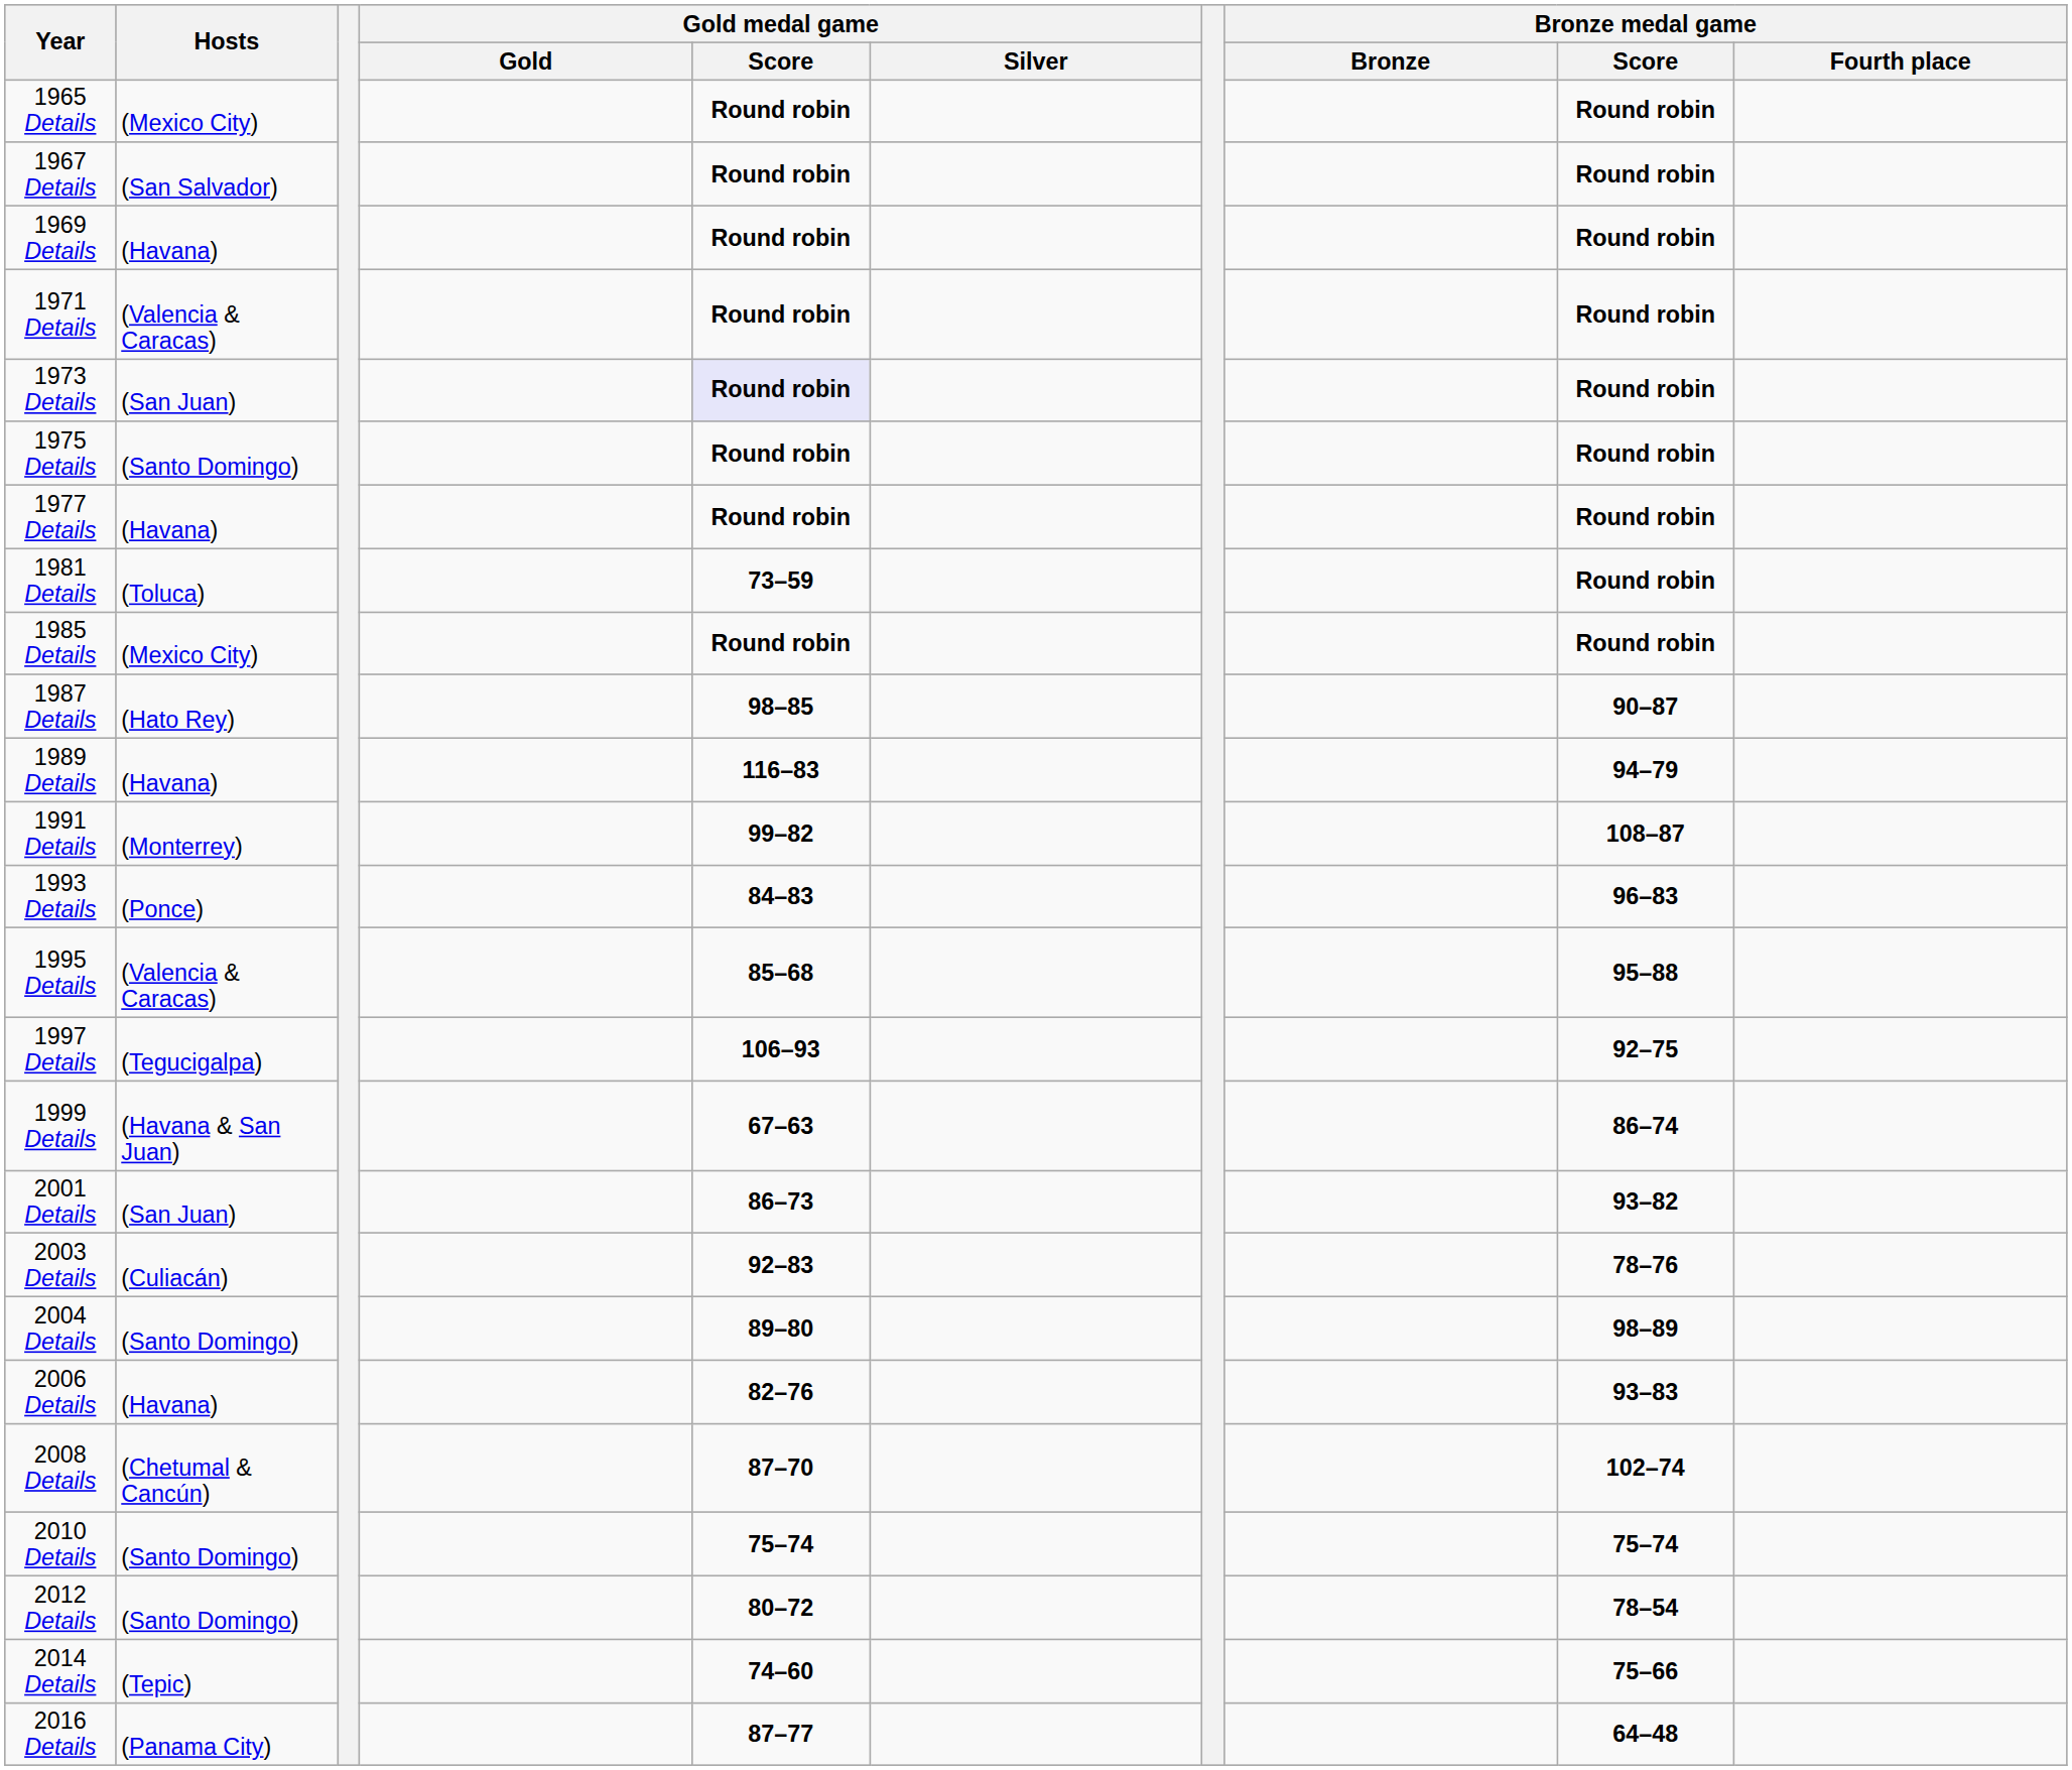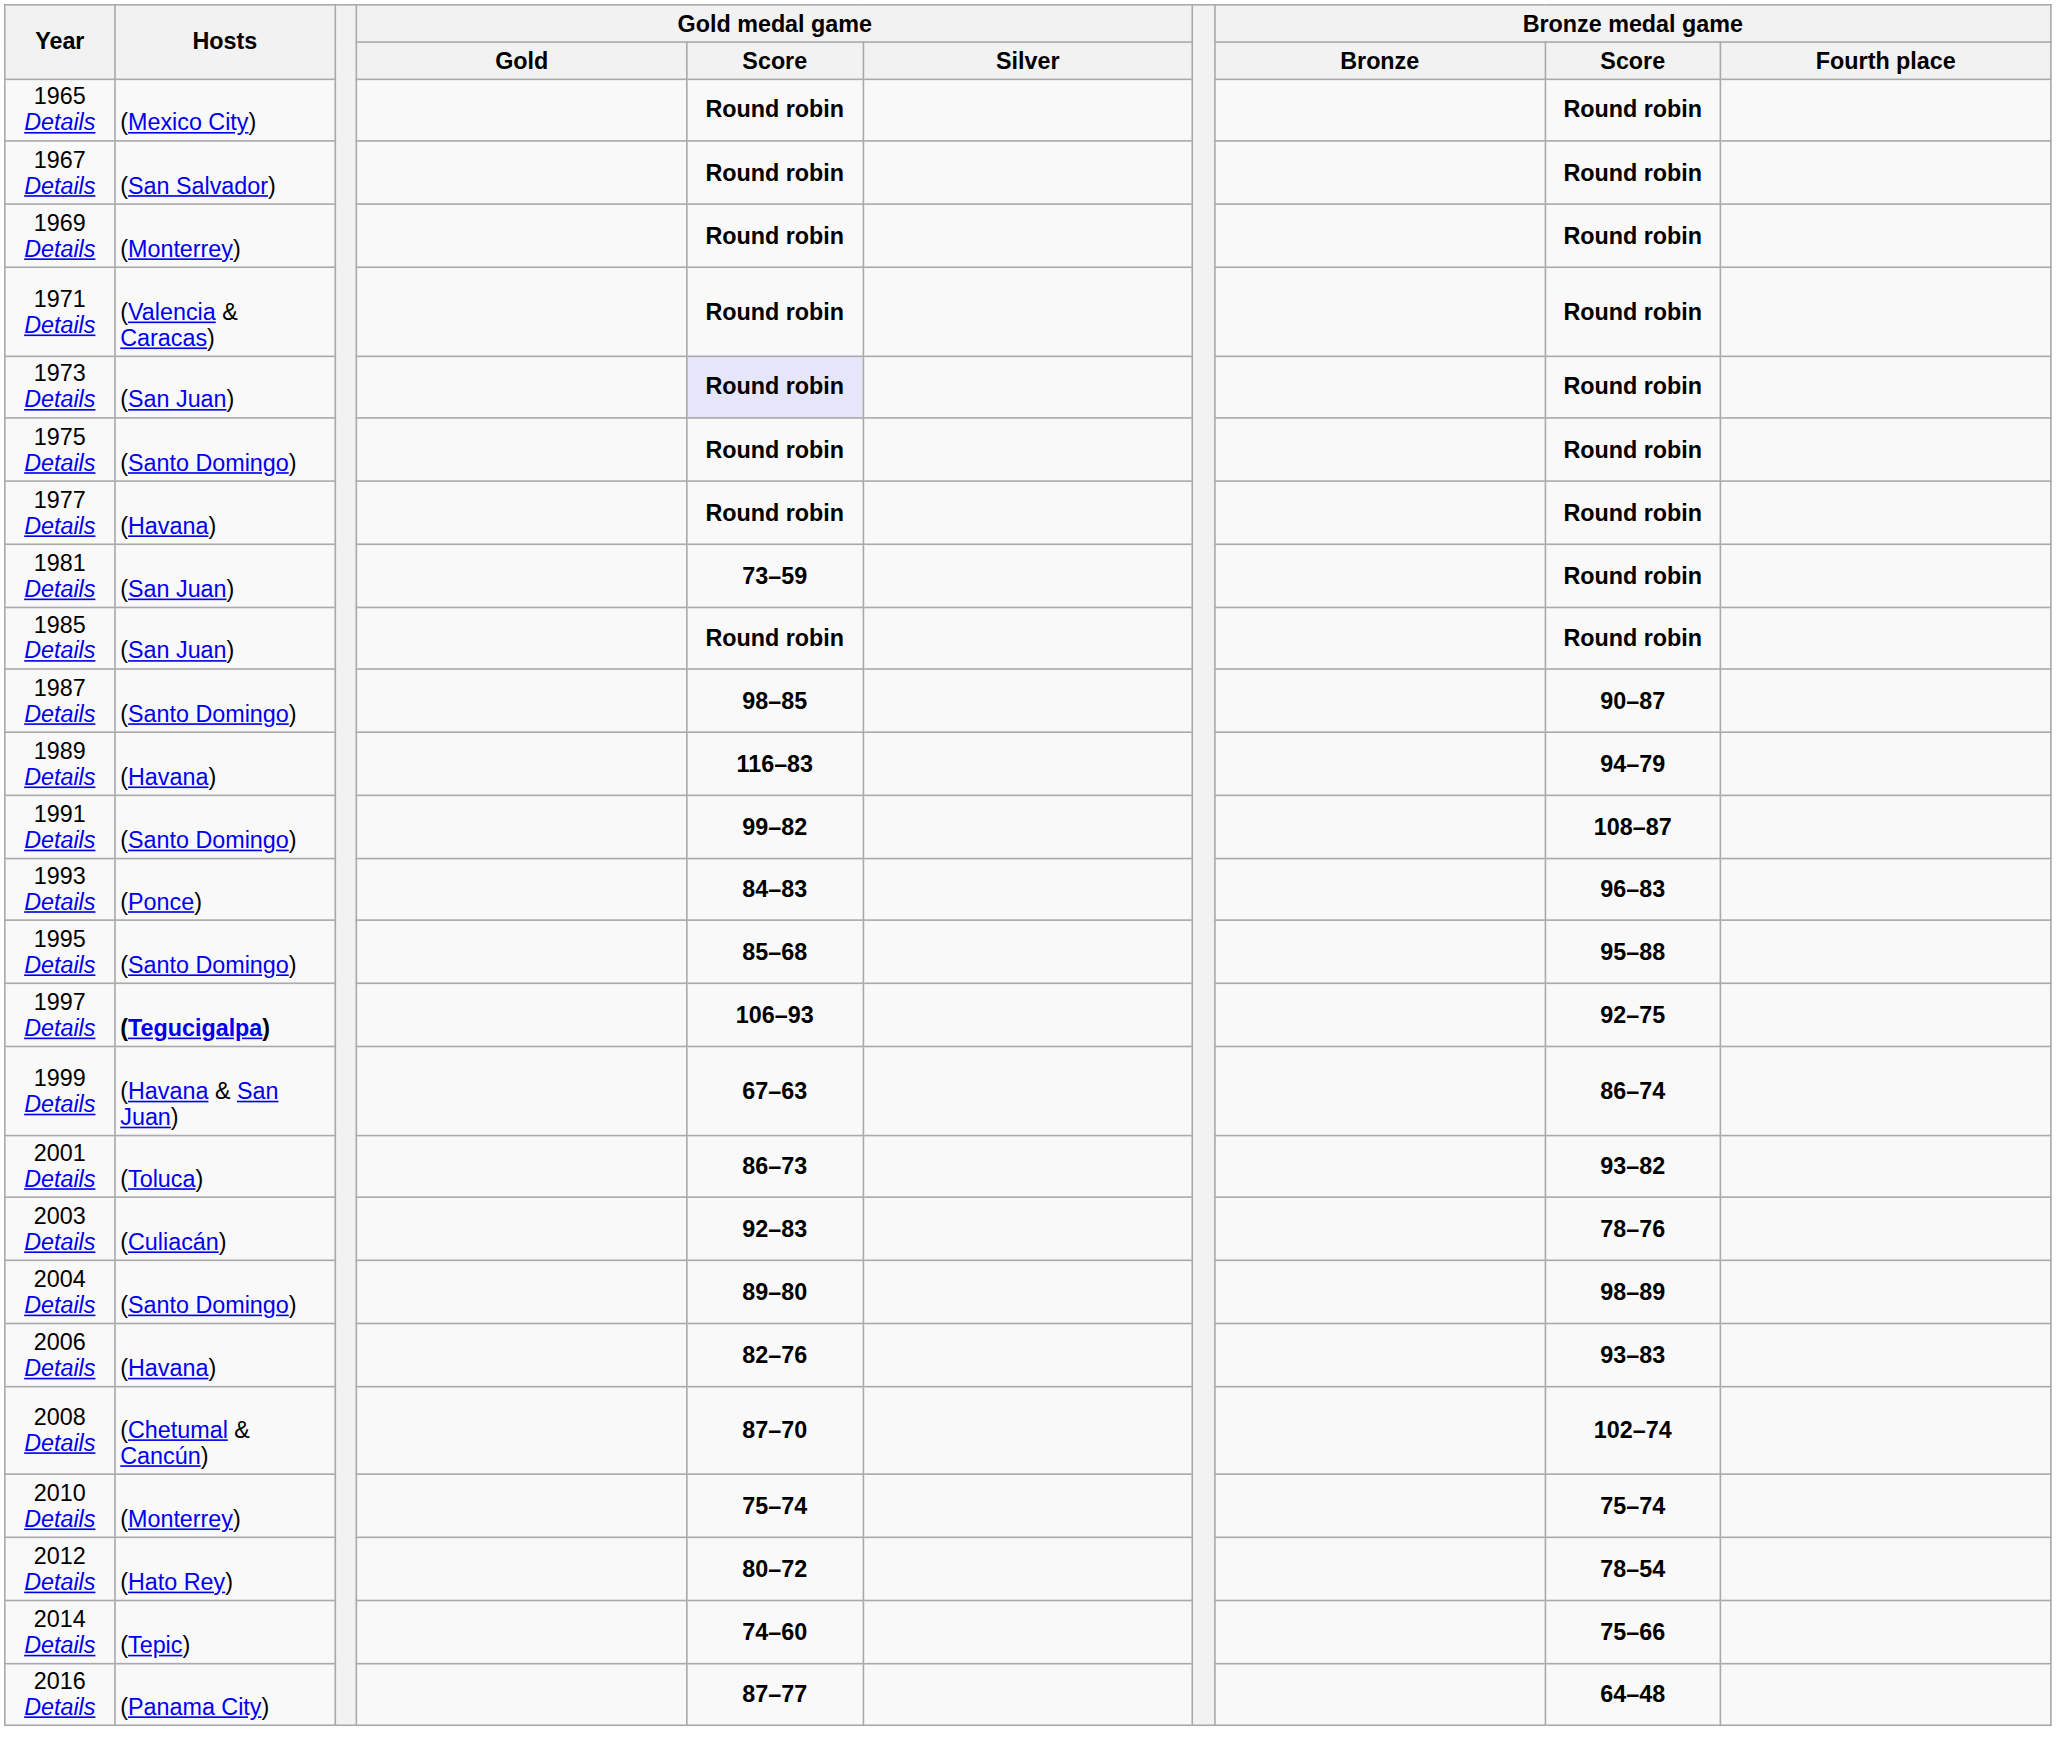 <table class=wikitable style="text-align:center; font-size:90%; width:100%">
 <tr>
 <th rowspan=2 width=5%>Year</th>
 <th rowspan=2 width=10%>Hosts</th>
 <th width=1% rowspan=27></th>
 <th colspan=3>Gold medal game</th>
 <th width=1% rowspan=27></th>
 <th colspan=3>Bronze medal game</th>
 </tr>
 <tr>
 <th width=15%>Gold</th>
 <th width=8%>Score</th>
 <th width=15%>Silver</th>
 <th width=15%>Bronze</th>
 <th width=8%>Score</th>
 <th width=15%>Fourth place</th>
 </tr>
 <tr>
 <td>1965 <br> <em><a href='#'>Details</a></em></td>
 <td align=left><br> (<a href='#'>Mexico City</a>)</td>
 <td><strong></strong></td>
 <td><strong>Round robin</strong></td>
 <td></td>
 <td></td>
 <td><strong>Round robin</strong></td>
 <td></td>
 </tr>
 <tr>
 <td>1967 <br> <em><a href='#'>Details</a></em></td>
 <td align=left><br> (<a href='#'>San Salvador</a>)</td>
 <td><strong></strong></td>
 <td><strong>Round robin</strong></td>
 <td></td>
 <td></td>
 <td><strong>Round robin</strong></td>
 <td></td>
 </tr>
 <tr>
 <td>1969 <br> <em><a href='#'>Details</a></em></td>
-<td align=left><br> (<a href='#'>Havana</a>)</td>
+<td align=left><br> (<a href='#'>Monterrey</a>)</td>
 <td><strong></strong></td>
 <td><strong>Round robin</strong></td>
 <td></td>
 <td></td>
 <td><strong>Round robin</strong></td>
 <td></td>
 </tr>
 <tr>
 <td>1971 <br> <em><a href='#'>Details</a></em></td>
 <td align=left><br> (<a href='#'>Valencia</a> & <a href='#'>Caracas</a>)</td>
 <td><strong></strong></td>
 <td><strong>Round robin</strong></td>
 <td></td>
 <td></td>
 <td><strong>Round robin</strong></td>
 <td></td>
 </tr>
 <tr>
 <td>1973 <br> <em><a href='#'>Details</a></em></td>
 <td align=left><br> (<a href='#'>San Juan</a>)</td>
 <td><strong></strong></td>
 <td style="background: lavender;"><strong>Round robin</strong></td>
 <td></td>
 <td></td>
 <td><strong>Round robin</strong></td>
 <td></td>
 </tr>
 <tr>
 <td>1975 <br> <em><a href='#'>Details</a></em></td>
 <td align=left><br> (<a href='#'>Santo Domingo</a>)</td>
 <td><strong></strong></td>
 <td><strong>Round robin</strong></td>
 <td></td>
 <td></td>
 <td><strong>Round robin</strong></td>
 <td></td>
 </tr>
 <tr>
 <td>1977 <br> <em><a href='#'>Details</a></em></td>
 <td align=left><br> (<a href='#'>Havana</a>)</td>
 <td><strong></strong></td>
 <td><strong>Round robin</strong></td>
 <td></td>
 <td></td>
 <td><strong>Round robin</strong></td>
 <td></td>
 </tr>
 <tr>
 <td>1981 <br> <em><a href='#'>Details</a></em></td>
-<td align=left><br> (<a href='#'>Toluca</a>)</td>
+<td align=left><br> (<a href='#'>San Juan</a>)</td>
 <td><strong></strong></td>
 <td><strong>73–59</strong></td>
 <td></td>
 <td></td>
 <td><strong>Round robin</strong></td>
 <td></td>
 </tr>
 <tr>
 <td>1985 <br> <em><a href='#'>Details</a></em></td>
-<td align=left><br> (<a href='#'>Mexico City</a>)</td>
+<td align=left><br> (<a href='#'>San Juan</a>)</td>
 <td><strong></strong></td>
 <td><strong>Round robin</strong></td>
 <td></td>
 <td></td>
 <td><strong>Round robin</strong></td>
 <td></td>
 </tr>
 <tr>
 <td>1987 <br> <em><a href='#'>Details</a></em></td>
-<td align=left><br> (<a href='#'>Hato Rey</a>)</td>
+<td align=left><br> (<a href='#'>Santo Domingo</a>)</td>
 <td><strong></strong></td>
 <td><strong>98–85</strong></td>
 <td></td>
 <td></td>
 <td><strong>90–87</strong></td>
 <td></td>
 </tr>
 <tr>
 <td>1989 <br> <em><a href='#'>Details</a></em></td>
 <td align=left><br> (<a href='#'>Havana</a>)</td>
 <td><strong></strong></td>
 <td><strong>116–83</strong></td>
 <td></td>
 <td></td>
 <td><strong>94–79</strong></td>
 <td></td>
 </tr>
 <tr>
 <td>1991 <br> <em><a href='#'>Details</a></em></td>
-<td align=left><br> (<a href='#'>Monterrey</a>)</td>
+<td align=left><br> (<a href='#'>Santo Domingo</a>)</td>
 <td><strong></strong></td>
 <td><strong>99–82</strong></td>
 <td></td>
 <td></td>
 <td><strong>108–87</strong></td>
 <td></td>
 </tr>
 <tr>
 <td>1993 <br> <em><a href='#'>Details</a></em></td>
 <td align=left><br> (<a href='#'>Ponce</a>)</td>
 <td><strong></strong></td>
 <td><strong>84–83</strong></td>
 <td></td>
 <td></td>
 <td><strong>96–83</strong></td>
 <td></td>
 </tr>
 <tr>
 <td>1995 <br> <em><a href='#'>Details</a></em></td>
-<td align=left><br> (<a href='#'>Valencia</a> & <a href='#'>Caracas</a>)</td>
+<td align=left><br> (<a href='#'>Santo Domingo</a>)</td>
 <td><strong></strong></td>
 <td><strong>85–68</strong></td>
 <td></td>
 <td></td>
 <td><strong>95–88</strong></td>
 <td></td>
 </tr>
 <tr>
 <td>1997 <br> <em><a href='#'>Details</a></em></td>
-<td align=left><br> (<a href='#'>Tegucigalpa</a>)</td>
+<td align=left><strong><br> (<a href='#'>Tegucigalpa</a>)</strong></td>
 <td><strong></strong></td>
 <td><strong>106–93</strong></td>
 <td></td>
 <td></td>
 <td><strong>92–75</strong></td>
 <td></td>
 </tr>
 <tr>
 <td>1999 <br> <em><a href='#'>Details</a></em></td>
 <td align=left> <br>(<a href='#'>Havana</a> & <a href='#'>San Juan</a>)</td>
 <td><strong></strong></td>
 <td><strong>67–63</strong></td>
 <td></td>
 <td></td>
 <td><strong>86–74</strong></td>
 <td></td>
 </tr>
 <tr>
 <td>2001 <br> <em><a href='#'>Details</a></em></td>
-<td align=left><br> (<a href='#'>San Juan</a>)</td>
+<td align=left><br> (<a href='#'>Toluca</a>)</td>
 <td><strong></strong></td>
 <td><strong>86–73</strong></td>
 <td></td>
 <td></td>
 <td><strong>93–82</strong></td>
 <td></td>
 </tr>
 <tr>
 <td>2003 <br> <em><a href='#'>Details</a></em></td>
 <td align=left><br> (<a href='#'>Culiacán</a>)</td>
 <td><strong></strong></td>
 <td><strong>92–83</strong></td>
 <td></td>
 <td></td>
 <td><strong>78–76</strong></td>
 <td></td>
 </tr>
 <tr>
 <td>2004 <br> <em><a href='#'>Details</a></em></td>
 <td align=left><br> (<a href='#'>Santo Domingo</a>)</td>
 <td><strong></strong></td>
 <td><strong>89–80</strong></td>
 <td></td>
 <td></td>
 <td><strong>98–89</strong></td>
 <td></td>
 </tr>
 <tr>
 <td>2006 <br> <em><a href='#'>Details</a></em></td>
 <td align=left><br> (<a href='#'>Havana</a>)</td>
 <td><strong></strong></td>
 <td><strong>82–76</strong></td>
 <td></td>
 <td></td>
 <td><strong>93–83</strong></td>
 <td></td>
 </tr>
 <tr>
 <td>2008 <br> <em><a href='#'>Details</a></em></td>
 <td align=left><br> (<a href='#'>Chetumal</a> & <a href='#'>Cancún</a>)</td>
 <td><strong></strong></td>
 <td><strong>87–70</strong></td>
 <td></td>
 <td></td>
 <td><strong>102–74</strong></td>
 <td></td>
 </tr>
 <tr>
 <td>2010 <br> <em><a href='#'>Details</a></em></td>
-<td align=left><br> (<a href='#'>Santo Domingo</a>)</td>
+<td align=left><br> (<a href='#'>Monterrey</a>)</td>
 <td><strong></strong></td>
 <td><strong>75–74</strong></td>
 <td></td>
 <td></td>
 <td><strong>75–74</strong></td>
 <td></td>
 </tr>
 <tr>
 <td>2012 <br> <em><a href='#'>Details</a></em></td>
-<td align=left><br> (<a href='#'>Santo Domingo</a>)</td>
+<td align=left><br> (<a href='#'>Hato Rey</a>)</td>
 <td><strong></strong></td>
 <td><strong>80–72</strong></td>
 <td></td>
 <td></td>
 <td><strong>78–54</strong></td>
 <td></td>
 </tr>
 <tr>
 <td>2014 <br> <em><a href='#'>Details</a></em></td>
 <td align=left><br> (<a href='#'>Tepic</a>)</td>
 <td><strong></strong></td>
 <td><strong>74–60</strong></td>
 <td></td>
 <td></td>
 <td><strong>75–66</strong></td>
 <td></td>
 </tr>
 <tr>
 <td>2016 <br> <em><a href='#'>Details</a></em></td>
 <td align=left><br> (<a href='#'>Panama City</a>)</td>
 <td><strong></strong></td>
 <td><strong>87–77</strong></td>
 <td></td>
 <td></td>
 <td><strong>64–48</strong></td>
 <td></td>
 </tr>
 </table>
